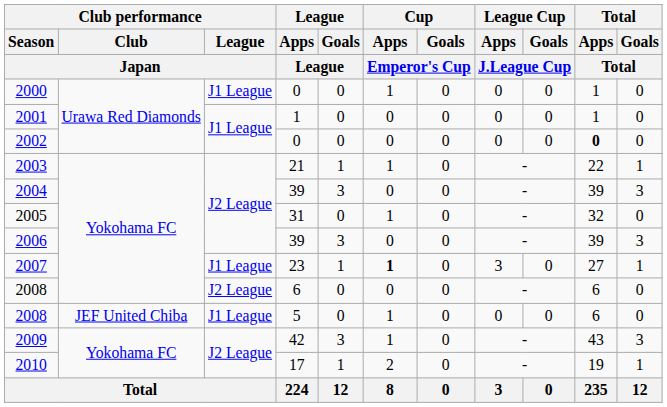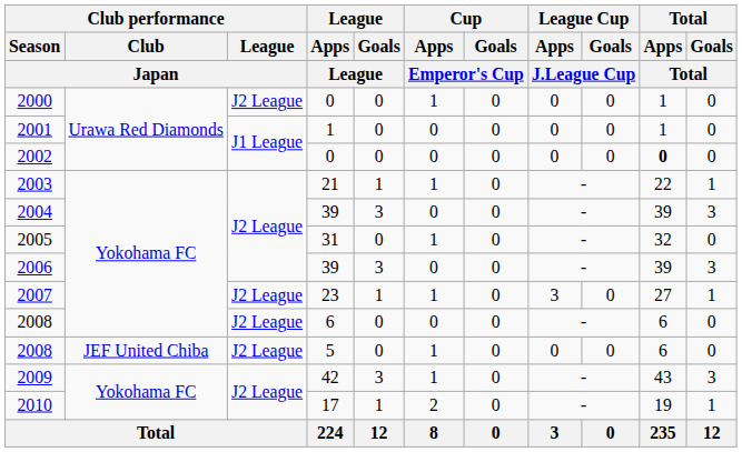 <table class="wikitable" style="text-align:center;">
 <tr>
 <th colspan=3>Club performance</th>
 <th colspan=2>League</th>
 <th colspan=2>Cup</th>
 <th colspan=2>League Cup</th>
 <th colspan=2>Total</th>
 </tr>
 <tr>
 <th>Season</th>
 <th>Club</th>
 <th>League</th>
 <th>Apps</th>
 <th>Goals</th>
 <th>Apps</th>
 <th>Goals</th>
 <th>Apps</th>
 <th>Goals</th>
 <th>Apps</th>
 <th>Goals</th>
 </tr>
 <tr>
 <th colspan=3>Japan</th>
 <th colspan=2>League</th>
 <th colspan=2><a href='#'>Emperor's Cup</a></th>
 <th colspan=2><a href='#'>J.League Cup</a></th>
 <th colspan=2>Total</th>
 </tr>
 <tr>
 <td><a href='#'>2000</a></td>
 <td rowspan="3"><a href='#'>Urawa Red Diamonds</a></td>
-<td><a href='#'>J1 League</a></td>
+<td><a href='#'>J2 League</a></td>
 <td>0</td>
 <td>0</td>
 <td>1</td>
 <td>0</td>
 <td>0</td>
 <td>0</td>
 <td>1</td>
 <td>0</td>
 </tr>
 <tr>
 <td><a href='#'>2001</a></td>
 <td rowspan="2"><a href='#'>J1 League</a></td>
 <td>1</td>
 <td>0</td>
 <td>0</td>
 <td>0</td>
 <td>0</td>
 <td>0</td>
 <td>1</td>
 <td>0</td>
 </tr>
 <tr>
 <td><a href='#'>2002</a></td>
 <td>0</td>
 <td>0</td>
 <td>0</td>
 <td>0</td>
 <td>0</td>
 <td>0</td>
 <td><strong>0</strong></td>
 <td>0</td>
 </tr>
 <tr>
 <td><a href='#'>2003</a></td>
 <td rowspan="6"><a href='#'>Yokohama FC</a></td>
 <td rowspan="4"><a href='#'>J2 League</a></td>
 <td>21</td>
 <td>1</td>
 <td>1</td>
 <td>0</td>
 <td colspan="2">-</td>
 <td>22</td>
 <td>1</td>
 </tr>
 <tr>
 <td><a href='#'>2004</a></td>
 <td>39</td>
 <td>3</td>
 <td>0</td>
 <td>0</td>
 <td colspan="2">-</td>
 <td>39</td>
 <td>3</td>
 </tr>
 <tr>
 <td>2005</td>
 <td>31</td>
 <td>0</td>
 <td>1</td>
 <td>0</td>
 <td colspan="2">-</td>
 <td>32</td>
 <td>0</td>
 </tr>
 <tr>
 <td><a href='#'>2006</a></td>
 <td>39</td>
 <td>3</td>
 <td>0</td>
 <td>0</td>
 <td colspan="2">-</td>
 <td>39</td>
 <td>3</td>
 </tr>
 <tr>
 <td><a href='#'>2007</a></td>
-<td><a href='#'>J1 League</a></td>
+<td><a href='#'>J2 League</a></td>
 <td>23</td>
 <td>1</td>
-<td><strong>1</strong></td>
+<td>1</td>
 <td>0</td>
 <td>3</td>
 <td>0</td>
 <td>27</td>
 <td>1</td>
 </tr>
 <tr>
 <td>2008</td>
 <td><a href='#'>J2 League</a></td>
 <td>6</td>
 <td>0</td>
 <td>0</td>
 <td>0</td>
 <td colspan="2">-</td>
 <td>6</td>
 <td>0</td>
 </tr>
 <tr>
 <td><a href='#'>2008</a></td>
 <td><a href='#'>JEF United Chiba</a></td>
-<td><a href='#'>J1 League</a></td>
+<td><a href='#'>J2 League</a></td>
 <td>5</td>
 <td>0</td>
 <td>1</td>
 <td>0</td>
 <td>0</td>
 <td>0</td>
 <td>6</td>
 <td>0</td>
 </tr>
 <tr>
 <td><a href='#'>2009</a></td>
 <td rowspan="2"><a href='#'>Yokohama FC</a></td>
 <td rowspan="2"><a href='#'>J2 League</a></td>
 <td>42</td>
 <td>3</td>
 <td>1</td>
 <td>0</td>
 <td colspan="2">-</td>
 <td>43</td>
 <td>3</td>
 </tr>
 <tr>
 <td><a href='#'>2010</a></td>
 <td>17</td>
 <td>1</td>
 <td>2</td>
 <td>0</td>
 <td colspan="2">-</td>
 <td>19</td>
 <td>1</td>
 </tr>
 <tr>
 <th colspan=3>Total</th>
 <th>224</th>
 <th>12</th>
 <th>8</th>
 <th>0</th>
 <th>3</th>
 <th>0</th>
 <th>235</th>
 <th>12</th>
 </tr>
 </table>
